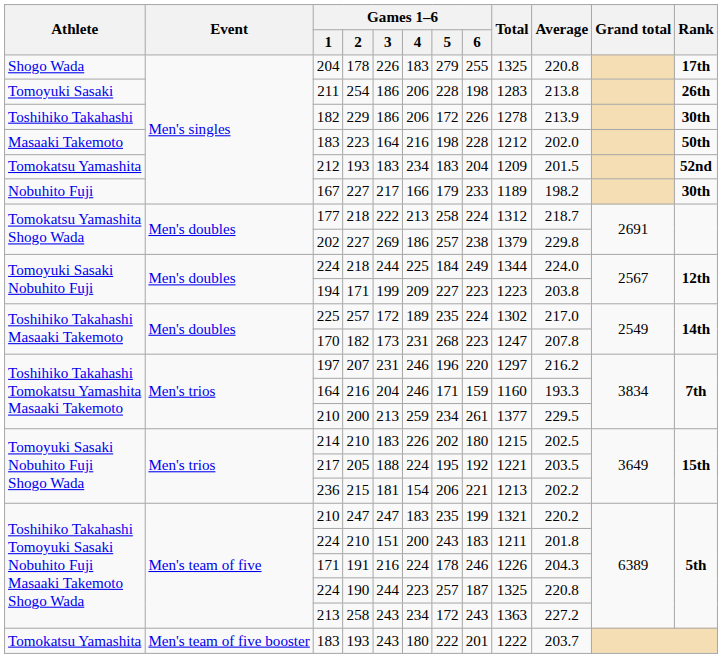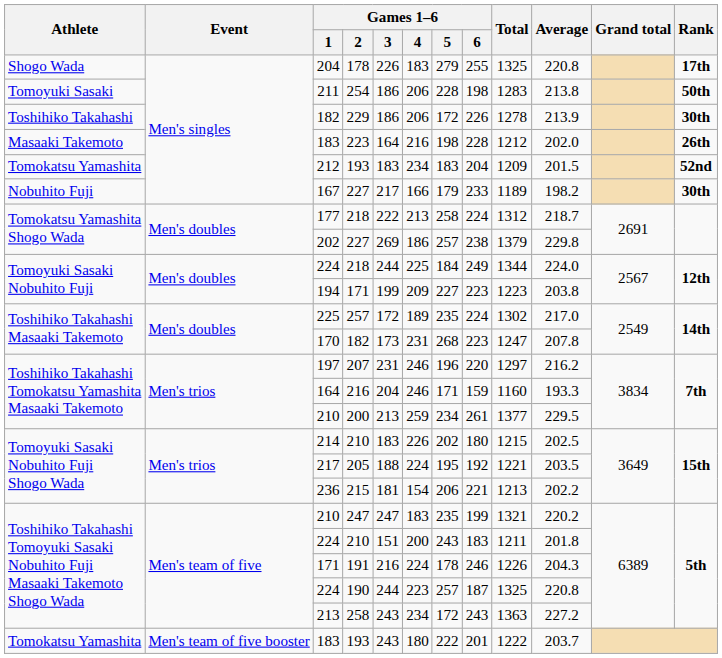 <table class="wikitable" border="1" style="font-size:90%">
 <tr>
 <th rowspan=2>Athlete</th>
 <th rowspan=2>Event</th>
 <th colspan=6>Games 1–6</th>
 <th rowspan=2>Total</th>
 <th rowspan=2>Average</th>
 <th rowspan=2>Grand total</th>
 <th rowspan=2>Rank</th>
 </tr>
 <tr>
 <th>1</th>
 <th>2</th>
 <th>3</th>
 <th>4</th>
 <th>5</th>
 <th>6</th>
 </tr>
 <tr>
 <td><a href='#'>Shogo Wada</a></td>
 <td rowspan=6><a href='#'>Men's singles</a></td>
 <td align=center>204</td>
 <td align=center>178</td>
 <td align=center>226</td>
 <td align=center>183</td>
 <td align=center>279</td>
 <td align=center>255</td>
 <td align=center>1325</td>
 <td align=center>220.8</td>
 <td align="center" bgcolor=wheat></td>
 <td align=center><strong>17th</strong></td>
 </tr>
 <tr>
 <td><a href='#'>Tomoyuki Sasaki</a></td>
 <td align=center>211</td>
 <td align=center>254</td>
 <td align=center>186</td>
 <td align=center>206</td>
 <td align=center>228</td>
 <td align=center>198</td>
 <td align=center>1283</td>
 <td align=center>213.8</td>
 <td align="center" bgcolor=wheat></td>
-<td align=center><strong>26th</strong></td>
+<td align=center><strong>50th</strong></td>
 </tr>
 <tr>
 <td><a href='#'>Toshihiko Takahashi</a></td>
 <td align=center>182</td>
 <td align=center>229</td>
 <td align=center>186</td>
 <td align=center>206</td>
 <td align=center>172</td>
 <td align=center>226</td>
 <td align=center>1278</td>
 <td align=center>213.9</td>
 <td align="center" bgcolor=wheat></td>
 <td align=center><strong>30th</strong></td>
 </tr>
 <tr>
 <td><a href='#'>Masaaki Takemoto</a></td>
 <td align=center>183</td>
 <td align=center>223</td>
 <td align=center>164</td>
 <td align=center>216</td>
 <td align=center>198</td>
 <td align=center>228</td>
 <td align=center>1212</td>
 <td align=center>202.0</td>
 <td align="center" bgcolor=wheat></td>
-<td align=center><strong>50th</strong></td>
+<td align=center><strong>26th</strong></td>
 </tr>
 <tr>
 <td><a href='#'>Tomokatsu Yamashita</a></td>
 <td align=center>212</td>
 <td align=center>193</td>
 <td align=center>183</td>
 <td align=center>234</td>
 <td align=center>183</td>
 <td align=center>204</td>
 <td align=center>1209</td>
 <td align=center>201.5</td>
 <td align="center" bgcolor=wheat></td>
 <td align=center><strong>52nd</strong></td>
 </tr>
 <tr>
 <td><a href='#'>Nobuhito Fuji</a></td>
 <td align=center>167</td>
 <td align=center>227</td>
 <td align=center>217</td>
 <td align=center>166</td>
 <td align=center>179</td>
 <td align=center>233</td>
 <td align=center>1189</td>
 <td align=center>198.2</td>
 <td align="center" bgcolor=wheat></td>
 <td align=center><strong>30th</strong></td>
 </tr>
 <tr>
 <td rowspan=2><a href='#'>Tomokatsu Yamashita</a><br><a href='#'>Shogo Wada</a></td>
 <td rowspan=2><a href='#'>Men's doubles</a></td>
 <td align=center>177</td>
 <td align=center>218</td>
 <td align=center>222</td>
 <td align=center>213</td>
 <td align=center>258</td>
 <td align=center>224</td>
 <td align=center>1312</td>
 <td align=center>218.7</td>
 <td align=center rowspan=2>2691</td>
 <td align=center rowspan=2></td>
 </tr>
 <tr>
 <td align=center>202</td>
 <td align=center>227</td>
 <td align=center>269</td>
 <td align=center>186</td>
 <td align=center>257</td>
 <td align=center>238</td>
 <td align=center>1379</td>
 <td align=center>229.8</td>
 </tr>
 <tr>
 <td rowspan=2><a href='#'>Tomoyuki Sasaki</a><br><a href='#'>Nobuhito Fuji</a></td>
 <td rowspan=2><a href='#'>Men's doubles</a></td>
 <td align=center>224</td>
 <td align=center>218</td>
 <td align=center>244</td>
 <td align=center>225</td>
 <td align=center>184</td>
 <td align=center>249</td>
 <td align=center>1344</td>
 <td align=center>224.0</td>
 <td align=center rowspan=2>2567</td>
 <td align=center rowspan=2><strong>12th</strong></td>
 </tr>
 <tr>
 <td align=center>194</td>
 <td align=center>171</td>
 <td align=center>199</td>
 <td align=center>209</td>
 <td align=center>227</td>
 <td align=center>223</td>
 <td align=center>1223</td>
 <td align=center>203.8</td>
 </tr>
 <tr>
 <td rowspan=2><a href='#'>Toshihiko Takahashi</a><br><a href='#'>Masaaki Takemoto</a></td>
 <td rowspan=2><a href='#'>Men's doubles</a></td>
 <td align=center>225</td>
 <td align=center>257</td>
 <td align=center>172</td>
 <td align=center>189</td>
 <td align=center>235</td>
 <td align=center>224</td>
 <td align=center>1302</td>
 <td align=center>217.0</td>
 <td align=center rowspan=2>2549</td>
 <td align=center rowspan=2><strong>14th</strong></td>
 </tr>
 <tr>
 <td align=center>170</td>
 <td align=center>182</td>
 <td align=center>173</td>
 <td align=center>231</td>
 <td align=center>268</td>
 <td align=center>223</td>
 <td align=center>1247</td>
 <td align=center>207.8</td>
 </tr>
 <tr>
 <td rowspan=3><a href='#'>Toshihiko Takahashi</a><br><a href='#'>Tomokatsu Yamashita</a><br><a href='#'>Masaaki Takemoto</a></td>
 <td rowspan=3><a href='#'>Men's trios</a></td>
 <td align=center>197</td>
 <td align=center>207</td>
 <td align=center>231</td>
 <td align=center>246</td>
 <td align=center>196</td>
 <td align=center>220</td>
 <td align=center>1297</td>
 <td align=center>216.2</td>
 <td align=center rowspan=3>3834</td>
 <td align=center rowspan=3><strong>7th</strong></td>
 </tr>
 <tr>
 <td align=center>164</td>
 <td align=center>216</td>
 <td align=center>204</td>
 <td align=center>246</td>
 <td align=center>171</td>
 <td align=center>159</td>
 <td align=center>1160</td>
 <td align=center>193.3</td>
 </tr>
 <tr>
 <td align=center>210</td>
 <td align=center>200</td>
 <td align=center>213</td>
 <td align=center>259</td>
 <td align=center>234</td>
 <td align=center>261</td>
 <td align=center>1377</td>
 <td align=center>229.5</td>
 </tr>
 <tr>
 <td rowspan=3><a href='#'>Tomoyuki Sasaki</a><br><a href='#'>Nobuhito Fuji</a><br><a href='#'>Shogo Wada</a></td>
 <td rowspan=3><a href='#'>Men's trios</a></td>
 <td align=center>214</td>
 <td align=center>210</td>
 <td align=center>183</td>
 <td align=center>226</td>
 <td align=center>202</td>
 <td align=center>180</td>
 <td align=center>1215</td>
 <td align=center>202.5</td>
 <td align=center rowspan=3>3649</td>
 <td align=center rowspan=3><strong>15th</strong></td>
 </tr>
 <tr>
 <td align=center>217</td>
 <td align=center>205</td>
 <td align=center>188</td>
 <td align=center>224</td>
 <td align=center>195</td>
 <td align=center>192</td>
 <td align=center>1221</td>
 <td align=center>203.5</td>
 </tr>
 <tr>
 <td align=center>236</td>
 <td align=center>215</td>
 <td align=center>181</td>
 <td align=center>154</td>
 <td align=center>206</td>
 <td align=center>221</td>
 <td align=center>1213</td>
 <td align=center>202.2</td>
 </tr>
 <tr>
 <td rowspan=5><a href='#'>Toshihiko Takahashi</a><br><a href='#'>Tomoyuki Sasaki</a><br><a href='#'>Nobuhito Fuji</a><br><a href='#'>Masaaki Takemoto</a><br><a href='#'>Shogo Wada</a></td>
 <td rowspan=5><a href='#'>Men's team of five</a></td>
 <td align=center>210</td>
 <td align=center>247</td>
 <td align=center>247</td>
 <td align=center>183</td>
 <td align=center>235</td>
 <td align=center>199</td>
 <td align=center>1321</td>
 <td align=center>220.2</td>
 <td align=center rowspan=5>6389</td>
 <td align=center rowspan=5><strong>5th</strong></td>
 </tr>
 <tr>
 <td align=center>224</td>
 <td align=center>210</td>
 <td align=center>151</td>
 <td align=center>200</td>
 <td align=center>243</td>
 <td align=center>183</td>
 <td align=center>1211</td>
 <td align=center>201.8</td>
 </tr>
 <tr>
 <td align=center>171</td>
 <td align=center>191</td>
 <td align=center>216</td>
 <td align=center>224</td>
 <td align=center>178</td>
 <td align=center>246</td>
 <td align=center>1226</td>
 <td align=center>204.3</td>
 </tr>
 <tr>
 <td align=center>224</td>
 <td align=center>190</td>
 <td align=center>244</td>
 <td align=center>223</td>
 <td align=center>257</td>
 <td align=center>187</td>
 <td align=center>1325</td>
 <td align=center>220.8</td>
 </tr>
 <tr>
 <td align=center>213</td>
 <td align=center>258</td>
 <td align=center>243</td>
 <td align=center>234</td>
 <td align=center>172</td>
 <td align=center>243</td>
 <td align=center>1363</td>
 <td align=center>227.2</td>
 </tr>
 <tr>
 <td><a href='#'>Tomokatsu Yamashita</a></td>
 <td><a href='#'>Men's team of five booster</a></td>
 <td align=center>183</td>
 <td align=center>193</td>
 <td align=center>243</td>
 <td align=center>180</td>
 <td align=center>222</td>
 <td align=center>201</td>
 <td align=center>1222</td>
 <td align=center>203.7</td>
 <td align="center" bgcolor=wheat colspan=2></td>
 </tr>
 </table>
